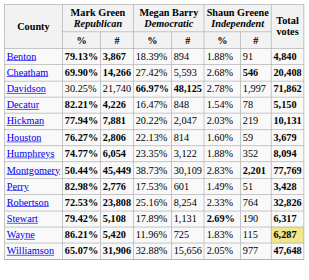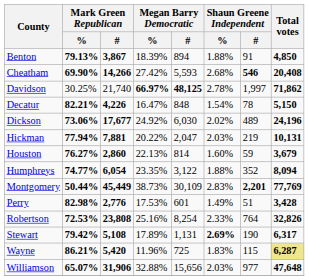 <table class="wikitable sortable">
 <tr>
 <th colspan="1" rowspan="2" style="text-align:center">County</th>
 <th colspan="2" >Mark Green<br><em>Republican</em></th>
 <th colspan="2" >Megan Barry<br><em>Democratic</em></th>
 <th colspan="2" style="text-align: center;">Shaun Greene<br><em>Independent</em></th>
 <th colspan="1" rowspan="2" style="text-align: center;">Total<br>votes</th>
 </tr>
 <tr>
 <th colspan="1" >%</th>
 <th colspan="1" >#</th>
 <th colspan="1" >%</th>
 <th colspan="1" >#</th>
 <th colspan="1" style="text-align: center;">%</th>
 <th colspan="1" style="text-align: center;">#</th>
 </tr>
 <tr>
 <td><a href='#'>Benton</a></td>
 <td><strong>79.13%</strong></td>
 <td><strong>3,867</strong></td>
 <td>18.39%</td>
 <td>894</td>
 <td>1.88%</td>
 <td>91</td>
-<td><strong>4,840</strong></td>
+<td><strong>4,850</strong></td>
 </tr>
 <tr>
 <td><a href='#'>Cheatham</a></td>
 <td><strong>69.90%</strong></td>
 <td><strong>14,266</strong></td>
 <td>27.42%</td>
 <td>5,593</td>
 <td>2.68%</td>
 <td><strong>546</strong></td>
 <td><strong>20,408</strong></td>
 </tr>
 <tr>
 <td><a href='#'>Davidson</a></td>
 <td>30.25%</td>
 <td>21,740</td>
 <td><strong>66.97%</strong></td>
 <td><strong>48,125</strong></td>
 <td>2.78%</td>
 <td>1,997</td>
 <td><strong>71,862</strong></td>
 </tr>
 <tr>
 <td><a href='#'>Decatur</a></td>
 <td><strong>82.21%</strong></td>
 <td><strong>4,226</strong></td>
 <td>16.47%</td>
 <td>848</td>
 <td>1.54%</td>
 <td>78</td>
 <td><strong>5,150</strong></td>
 </tr>
 <tr>
+<td><a href='#'>Dickson</a></td>
+<td><strong>73.06%</strong></td>
+<td><strong>17,677</strong></td>
+<td>24.92%</td>
+<td>6,030</td>
+<td>2.02%</td>
+<td>489</td>
+<td><strong>24,196</strong></td>
+</tr>
+<tr>
 <td><a href='#'>Hickman</a></td>
 <td><strong>77.94%</strong></td>
 <td><strong>7,881</strong></td>
 <td>20.22%</td>
 <td>2,047</td>
 <td>2.03%</td>
 <td>219</td>
 <td><strong>10,131</strong></td>
 </tr>
 <tr>
 <td><a href='#'>Houston</a></td>
 <td><strong>76.27%</strong></td>
-<td><strong>2,806</strong></td>
+<td><strong>2,860</strong></td>
 <td>22.13%</td>
 <td>814</td>
 <td>1.60%</td>
 <td>59</td>
 <td><strong>3,679</strong></td>
 </tr>
 <tr>
 <td><a href='#'>Humphreys</a></td>
 <td><strong>74.77%</strong></td>
 <td><strong>6,054</strong></td>
 <td>23.35%</td>
 <td>3,122</td>
 <td>1.88%</td>
 <td>352</td>
 <td><strong>8,094</strong></td>
 </tr>
 <tr>
 <td><a href='#'>Montgomery</a></td>
 <td><strong>50.44%</strong></td>
 <td><strong>45,449</strong></td>
 <td>38.73%</td>
 <td>30,109</td>
 <td>2.83%</td>
 <td><strong>2,201</strong></td>
 <td><strong>77,769</strong></td>
 </tr>
 <tr>
 <td><a href='#'>Perry</a></td>
 <td><strong>82.98%</strong></td>
 <td><strong>2,776</strong></td>
 <td>17.53%</td>
 <td>601</td>
 <td>1.49%</td>
 <td>51</td>
 <td><strong>3,428</strong></td>
 </tr>
 <tr>
 <td><a href='#'>Robertson</a></td>
 <td><strong>72.53%</strong></td>
 <td><strong>23,808</strong></td>
 <td>25.16%</td>
 <td>8,254</td>
 <td>2.33%</td>
 <td>764</td>
 <td><strong>32,826</strong></td>
 </tr>
 <tr>
 <td><a href='#'>Stewart</a></td>
 <td><strong>79.42%</strong></td>
 <td><strong>5,108</strong></td>
 <td>17.89%</td>
 <td>1,131</td>
 <td><strong>2.69%</strong></td>
 <td>190</td>
 <td><strong>6,317</strong></td>
 </tr>
 <tr>
 <td><a href='#'>Wayne</a></td>
 <td><strong>86.21%</strong></td>
 <td><strong>5,420</strong></td>
 <td>11.96%</td>
 <td>725</td>
 <td>1.83%</td>
 <td>115</td>
 <td style="background: khaki;"><strong>6,287</strong></td>
 </tr>
 <tr>
 <td><a href='#'>Williamson</a></td>
 <td><strong>65.07%</strong></td>
 <td><strong>31,906</strong></td>
 <td>32.88%</td>
 <td>15,656</td>
-<td>2.05%</td>
+<td>2.03%</td>
 <td>977</td>
 <td><strong>47,648</strong></td>
 </tr>
 <tr>
 </tr>
 </table>
